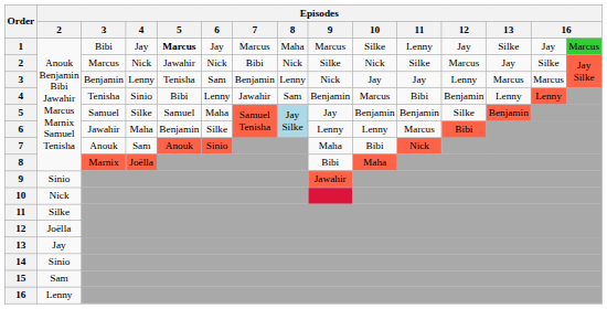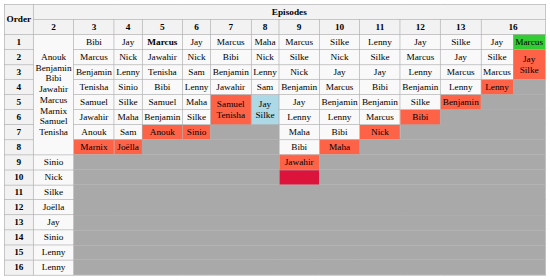 <table class="wikitable" style="text-align:center; font-size:92%">
 <tr>
 <th rowspan="2">Order</th>
 <th colspan="16">Episodes</th>
 </tr>
 <tr>
 <th>2</th>
 <th>3</th>
 <th>4</th>
 <th>5</th>
 <th>6</th>
 <th>7</th>
 <th>8</th>
 <th>9</th>
 <th>10</th>
 <th>11</th>
 <th>12</th>
 <th>13</th>
 <th colspan="2">16</th>
 </tr>
 <tr>
 <th>1</th>
 <td rowspan="8">Anouk<br>Benjamin<br>Bibi<br>Jawahir<br>Marcus<br>Marnix<br>Samuel<br>Tenisha</td>
 <td>Bibi</td>
 <td>Jay</td>
 <td><strong>Marcus</strong></td>
 <td>Jay</td>
 <td>Marcus</td>
 <td>Maha</td>
 <td>Marcus</td>
 <td>Silke</td>
 <td>Lenny</td>
 <td>Jay</td>
 <td>Silke</td>
 <td>Jay</td>
 <td style="background:limegreen">Marcus</td>
 </tr>
 <tr>
 <th>2</th>
 <td>Marcus</td>
 <td>Nick</td>
 <td>Jawahir</td>
 <td>Nick</td>
 <td>Bibi</td>
 <td>Nick</td>
 <td>Silke</td>
 <td>Nick</td>
 <td>Silke</td>
 <td>Marcus</td>
 <td>Jay</td>
 <td>Silke</td>
 <td rowspan="2"style="background:tomato;">Jay<br>Silke</td>
 </tr>
 <tr>
 <th>3</th>
 <td>Benjamin</td>
 <td>Lenny</td>
 <td>Tenisha</td>
 <td>Sam</td>
 <td>Benjamin</td>
 <td>Lenny</td>
 <td>Nick</td>
 <td>Jay</td>
 <td>Jay</td>
 <td>Lenny</td>
 <td>Marcus</td>
 <td>Marcus</td>
 </tr>
 <tr>
 <th>4</th>
 <td>Tenisha</td>
 <td>Sinio</td>
 <td>Bibi</td>
 <td>Lenny</td>
 <td>Jawahir</td>
 <td>Sam</td>
 <td>Benjamin</td>
 <td>Marcus</td>
 <td>Bibi</td>
 <td>Benjamin</td>
 <td>Lenny</td>
 <td style="background:tomato;">Lenny</td>
 <td colspan="16"style="background:darkgrey"></td>
 </tr>
 <tr>
 <th>5</th>
 <td>Samuel</td>
 <td>Silke</td>
 <td>Samuel</td>
 <td>Maha</td>
 <td rowspan="2"style="background:tomato;">Samuel<br>Tenisha</td>
 <td rowspan="2"style="background:lightblue;">Jay<br>Silke</td>
 <td>Jay</td>
 <td>Benjamin</td>
 <td>Benjamin</td>
 <td>Silke</td>
 <td style="background:tomato;">Benjamin</td>
 <td colspan="16"style="background:darkgrey"></td>
 </tr>
 <tr>
 <th>6</th>
 <td>Jawahir</td>
 <td>Maha</td>
 <td>Benjamin</td>
 <td>Silke</td>
 <td>Lenny</td>
 <td>Lenny</td>
 <td>Marcus</td>
 <td style="background:tomato;">Bibi</td>
 <td colspan="16"style="background:darkgrey"></td>
 </tr>
 <tr>
 <th>7</th>
 <td>Anouk</td>
 <td>Sam</td>
 <td style="background:tomato;">Anouk</td>
 <td style="background:tomato;">Sinio</td>
 <td colspan="2"style="background:darkgrey"></td>
 <td>Maha</td>
 <td>Bibi</td>
 <td style="background:tomato;">Nick</td>
 <td colspan="16"style="background:darkgrey"></td>
 </tr>
 <tr>
 <th>8</th>
 <td style="background:tomato;">Marnix</td>
 <td style="background:tomato;">Joëlla</td>
 <td colspan="4"style="background:darkgrey"></td>
 <td>Bibi</td>
 <td style="background:tomato;">Maha</td>
 <td colspan="16"style="background:darkgrey"></td>
 </tr>
 <tr>
 <th>9</th>
 <td>Sinio</td>
 <td colspan="6"style="background:darkgrey"></td>
 <td style="background:tomato;">Jawahir</td>
 <td colspan="16"style="background:darkgrey"></td>
 </tr>
 <tr>
 <th>10</th>
 <td>Nick</td>
 <td colspan="6"style="background:darkgrey"></td>
 <td style="background:crimson;"></td>
 <td colspan="16"style="background:darkgrey"></td>
 </tr>
 <tr>
 <th>11</th>
 <td>Silke</td>
 <td colspan="16"style="background:darkgrey"></td>
 </tr>
 <tr>
 <th>12</th>
 <td>Joëlla</td>
 <td colspan="16"style="background:darkgrey"></td>
 </tr>
 <tr>
 <th>13</th>
 <td>Jay</td>
 <td colspan="16"style="background:darkgrey"></td>
 </tr>
 <tr>
 <th>14</th>
 <td>Sinio</td>
 <td colspan="16"style="background:darkgrey"></td>
 </tr>
 <tr>
 <th>15</th>
-<td>Sam</td>
+<td>Lenny</td>
 <td colspan="16"style="background:darkgrey"></td>
 </tr>
 <tr>
 <th>16</th>
 <td>Lenny</td>
 <td colspan="16"style="background:darkgrey"></td>
 </tr>
 </table>
